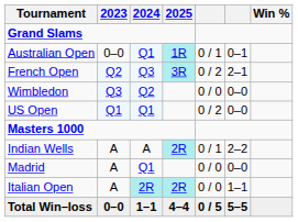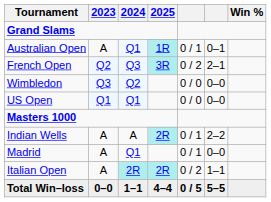 <table class="wikitable" style=text-align:center>
 <tr>
 <th>Tournament</th>
 <th><a href='#'>2023</a></th>
 <th><a href='#'>2024</a></th>
 <th><a href='#'>2025</a></th>
 <th></th>
 <th></th>
 <th>Win %</th>
 </tr>
 <tr>
 <td colspan="4" align="left"><strong><a href='#'>Grand Slams</a></strong></td>
 </tr>
 <tr>
 <td align=left><a href='#'>Australian Open</a></td>
-<td>0–0</td>
+<td>A</td>
 <td bgcolor=f0f8ff><a href='#'>Q1</a></td>
 <td bgcolor=afeeee><a href='#'>1R</a></td>
 <td>0 / 1</td>
 <td>0–1</td>
 <td></td>
 </tr>
 <tr>
 <td align=left><a href='#'>French Open</a></td>
 <td bgcolor=f0f8ff><a href='#'>Q2</a></td>
 <td bgcolor=f0f8ff><a href='#'>Q3</a></td>
 <td bgcolor=afeeee><a href='#'>3R</a></td>
 <td>0 / 2</td>
 <td>2–1</td>
 <td></td>
 </tr>
 <tr>
 <td align=left><a href='#'>Wimbledon</a></td>
 <td bgcolor=f0f8ff><a href='#'>Q3</a></td>
 <td bgcolor=f0f8ff><a href='#'>Q2</a></td>
 <td></td>
 <td>0 / 0</td>
 <td>0–0</td>
 <td></td>
 </tr>
 <tr>
 <td align=left><a href='#'>US Open</a></td>
 <td bgcolor=f0f8ff><a href='#'>Q1</a></td>
 <td bgcolor=f0f8ff><a href='#'>Q1</a></td>
 <td></td>
-<td>0 / 2</td>
+<td>0 / 0</td>
 <td>0–0</td>
 <td></td>
 </tr>
 <tr>
 <td colspan=4 align="left"><strong><a href='#'>Masters 1000</a></strong></td>
 </tr>
 <tr>
 <td align=left><a href='#'>Indian Wells</a></td>
 <td>A</td>
 <td>A</td>
 <td bgcolor=afeeee><a href='#'>2R</a></td>
 <td>0 / 1</td>
 <td>2–2</td>
 <td></td>
 </tr>
 <tr>
 <td align=left><a href='#'>Madrid</a></td>
 <td>A</td>
 <td><a href='#'>Q1</a></td>
 <td></td>
-<td>0 / 0</td>
+<td>0 / 1</td>
 <td>0–0</td>
 <td></td>
 </tr>
 <tr>
 <td align=left><a href='#'>Italian Open</a></td>
 <td>A</td>
 <td bgcolor=afeeee><a href='#'>2R</a></td>
 <td bgcolor=afeeee><a href='#'>2R</a></td>
-<td>0 / 0</td>
+<td>0 / 2</td>
 <td>1–1</td>
 <td></td>
 </tr>
 <tr style=background:#efefef;font-weight:bold>
 <td align=left>Total Win–loss</td>
 <td>0–0</td>
 <td>1–1</td>
 <td>4–4</td>
 <td>0 / 5</td>
 <td>5–5</td>
 <td></td>
 </tr>
 </table>
